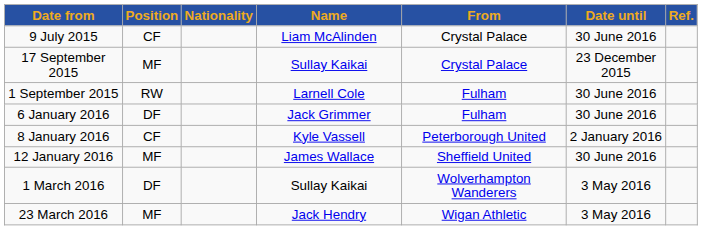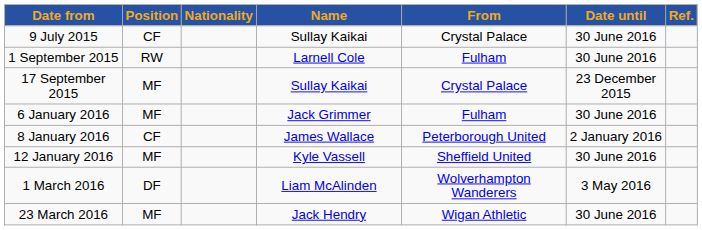 <table class="wikitable"  style="text-align:center; font-size:90%; ">
 <tr>
 <th style="background:#2751A3; color:#EEAB1F; width:120px;">Date from</th>
 <th style="background:#2751A3; color:#EEAB1F; width:50px;">Position</th>
 <th style="background:#2751A3; color:#EEAB1F; width:50px;">Nationality</th>
 <th style="background:#2751A3; color:#EEAB1F; width:150px;">Name</th>
 <th style="background:#2751A3; color:#EEAB1F; width:170px;">From</th>
 <th style="background:#2751A3; color:#EEAB1F; width:100px;">Date until</th>
 <th style="background:#2751A3; color:#EEAB1F; width:25px;">Ref.</th>
 </tr>
 <tr>
 <td>9 July 2015</td>
 <td>CF</td>
 <td></td>
-<td><a href='#'>Liam McAlinden</a></td>
+<td>Sullay Kaikai</td>
 <td>Crystal Palace</td>
+<td>30 June 2016</td>
+<td></td>
+</tr>
+<tr>
+<td>1 September 2015</td>
+<td>RW</td>
+<td></td>
+<td><a href='#'>Larnell Cole</a></td>
+<td><a href='#'>Fulham</a></td>
 <td>30 June 2016</td>
 <td></td>
 </tr>
 <tr>
 <td>17 September 2015</td>
 <td>MF</td>
 <td></td>
 <td><a href='#'>Sullay Kaikai</a></td>
 <td><a href='#'>Crystal Palace</a></td>
 <td>23 December 2015</td>
 <td></td>
 </tr>
 <tr>
-<td>1 September 2015</td>
-<td>RW</td>
-<td></td>
-<td><a href='#'>Larnell Cole</a></td>
-<td><a href='#'>Fulham</a></td>
-<td>30 June 2016</td>
-<td></td>
-</tr>
-<tr>
 <td>6 January 2016</td>
-<td>DF</td>
+<td>MF</td>
 <td></td>
 <td><a href='#'>Jack Grimmer</a></td>
 <td><a href='#'>Fulham</a></td>
 <td>30 June 2016</td>
 <td></td>
 </tr>
 <tr>
 <td>8 January 2016</td>
 <td>CF</td>
 <td></td>
-<td><a href='#'>Kyle Vassell</a></td>
+<td><a href='#'>James Wallace</a></td>
 <td><a href='#'>Peterborough United</a></td>
 <td>2 January 2016</td>
 <td></td>
 </tr>
 <tr>
 <td>12 January 2016</td>
 <td>MF</td>
 <td></td>
-<td><a href='#'>James Wallace</a></td>
+<td><a href='#'>Kyle Vassell</a></td>
 <td><a href='#'>Sheffield United</a></td>
 <td>30 June 2016</td>
 <td></td>
 </tr>
 <tr>
 <td>1 March 2016</td>
 <td>DF</td>
 <td></td>
-<td>Sullay Kaikai</td>
+<td><a href='#'>Liam McAlinden</a></td>
 <td><a href='#'>Wolverhampton Wanderers</a></td>
 <td>3 May 2016</td>
 <td></td>
 </tr>
 <tr>
 <td>23 March 2016</td>
 <td>MF</td>
 <td></td>
 <td><a href='#'>Jack Hendry</a></td>
 <td><a href='#'>Wigan Athletic</a></td>
-<td>3 May 2016</td>
+<td>30 June 2016</td>
 <td></td>
 </tr>
 </table>
